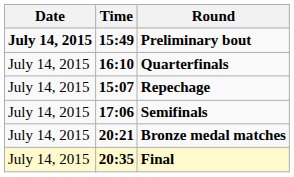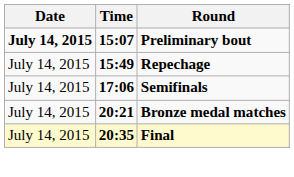 <table class="wikitable">
 <tr>
 <th>Date</th>
 <th>Time</th>
 <th>Round</th>
 </tr>
 <tr>
 <td><strong>July 14, 2015</strong></td>
-<td><strong>15:49</strong></td>
+<td><strong>15:07</strong></td>
 <td><strong>Preliminary bout</strong></td>
 </tr>
 <tr>
 <td>July 14, 2015</td>
-<td><strong>16:10</strong></td>
-<td><strong>Quarterfinals</strong></td>
-</tr>
-<tr>
-<td>July 14, 2015</td>
-<td><strong>15:07</strong></td>
+<td><strong>15:49</strong></td>
 <td><strong>Repechage</strong></td>
 </tr>
 <tr>
 <td>July 14, 2015</td>
 <td><strong>17:06</strong></td>
 <td><strong>Semifinals</strong></td>
 </tr>
 <tr>
 <td>July 14, 2015</td>
 <td><strong>20:21</strong></td>
 <td><strong>Bronze medal matches</strong></td>
 </tr>
 <tr style=background:lemonchiffon>
 <td>July 14, 2015</td>
 <td><strong>20:35</strong></td>
 <td><strong>Final</strong></td>
 </tr>
 </table>
